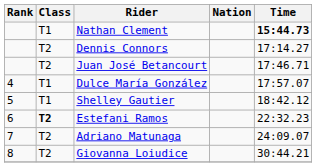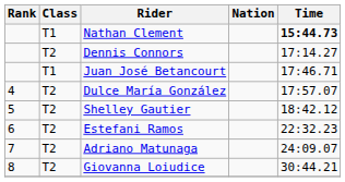 <table class="wikitable sortable" style="font-size:95%" style="width:35em;" style="text-align:center">
 <tr>
 <th>Rank</th>
 <th>Class</th>
 <th>Rider</th>
 <th>Nation</th>
 <th>Time</th>
 </tr>
 <tr>
 <td></td>
 <td>T1</td>
 <td align=left><a href='#'>Nathan Clement</a></td>
 <td align=left></td>
 <td><strong>15:44.73</strong></td>
 </tr>
 <tr>
 <td></td>
 <td>T2</td>
 <td align=left><a href='#'>Dennis Connors</a></td>
 <td align=left></td>
 <td>17:14.27</td>
 </tr>
 <tr>
 <td></td>
-<td>T2</td>
+<td>T1</td>
 <td align=left><a href='#'>Juan José Betancourt</a></td>
 <td align=left></td>
 <td>17:46.71</td>
 </tr>
 <tr>
 <td>4</td>
-<td>T1</td>
+<td>T2</td>
 <td align=left><a href='#'>Dulce María González</a></td>
 <td align=left></td>
 <td>17:57.07</td>
 </tr>
 <tr>
 <td>5</td>
-<td>T1</td>
+<td>T2</td>
 <td align=left><a href='#'>Shelley Gautier</a></td>
 <td align=left></td>
 <td>18:42.12</td>
 </tr>
 <tr>
 <td>6</td>
-<td><strong>T2</strong></td>
+<td>T2</td>
 <td align=left><a href='#'>Estefani Ramos</a></td>
 <td align=left></td>
 <td>22:32.23</td>
 </tr>
 <tr>
 <td>7</td>
 <td>T2</td>
 <td align=left><a href='#'>Adriano Matunaga</a></td>
 <td align=left></td>
 <td>24:09.07</td>
 </tr>
 <tr>
 <td>8</td>
 <td>T2</td>
 <td align=left><a href='#'>Giovanna Loiudice</a></td>
 <td align=left></td>
 <td>30:44.21</td>
 </tr>
 <tr>
 </tr>
 </table>
